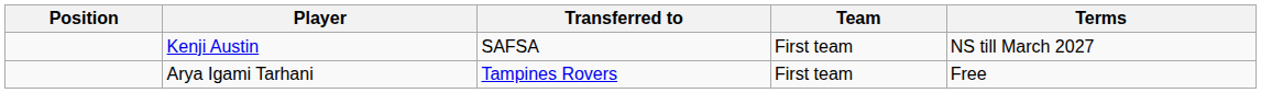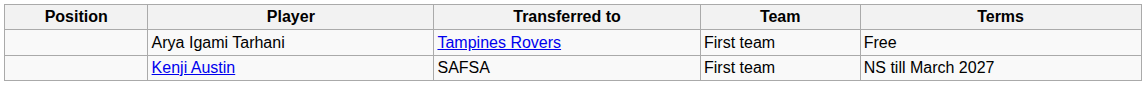 <table class="wikitable sortable" style="width:90%;text-align:left">
 <tr>
 <th>Position</th>
 <th>Player</th>
 <th>Transferred to</th>
 <th>Team</th>
 <th>Terms</th>
 </tr>
 <tr>
 <td></td>
+<td> Arya Igami Tarhani</td>
+<td> <a href='#'>Tampines Rovers</a></td>
+<td>First team</td>
+<td>Free </td>
+</tr>
+<tr>
+<td></td>
 <td> <a href='#'>Kenji Austin</a></td>
 <td> SAFSA</td>
 <td>First team</td>
 <td>NS till March 2027 </td>
 </tr>
 <tr>
-<td></td>
-<td> Arya Igami Tarhani</td>
-<td> <a href='#'>Tampines Rovers</a></td>
-<td>First team</td>
-<td>Free </td>
-</tr>
-<tr>
 </tr>
 </table>
